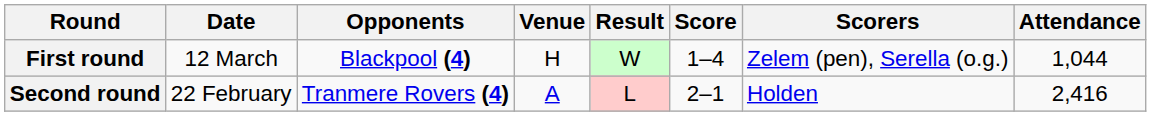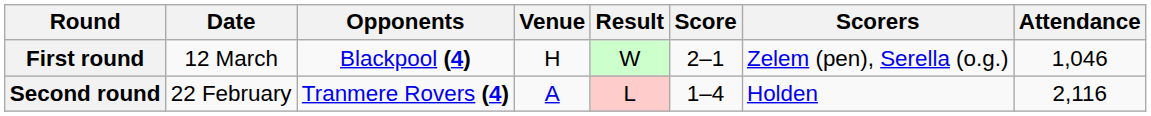 <table class="wikitable" style="text-align:center">
 <tr>
 <th>Round</th>
 <th>Date</th>
 <th>Opponents</th>
 <th>Venue</th>
 <th>Result</th>
 <th>Score</th>
 <th>Scorers</th>
 <th>Attendance</th>
 </tr>
 <tr>
 <th>First round</th>
 <td>12 March</td>
 <td><a href='#'>Blackpool</a> <strong>(<a href='#'>4</a>)</strong></td>
 <td>H</td>
 <td style="background-color:#CCFFCC">W</td>
-<td>1–4</td>
+<td>2–1</td>
 <td align="left"><a href='#'>Zelem</a> (pen), <a href='#'>Serella</a> (o.g.)</td>
-<td>1,044</td>
+<td>1,046</td>
 </tr>
 <tr>
 <th>Second round</th>
 <td>22 February</td>
 <td><a href='#'>Tranmere Rovers</a> <strong>(<a href='#'>4</a>)</strong></td>
 <td><a href='#'>A</a></td>
 <td style="background-color:#FFCCCC">L</td>
-<td>2–1</td>
+<td>1–4</td>
 <td align="left"><a href='#'>Holden</a></td>
-<td>2,416</td>
+<td>2,116</td>
 </tr>
 </table>
